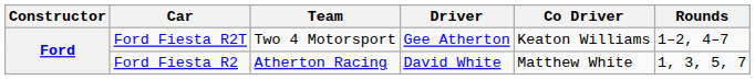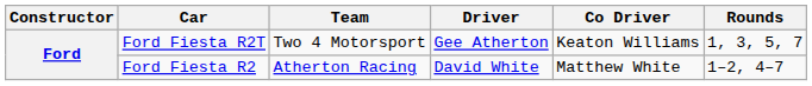 <table class=wikitable style="font-size:85%">
 <tr>
 <th>Constructor</th>
 <th>Car</th>
 <th>Team</th>
 <th>Driver</th>
 <th>Co Driver</th>
 <th>Rounds</th>
 </tr>
 <tr>
 <th rowspan="2"><a href='#'>Ford</a></th>
 <td><a href='#'>Ford Fiesta R2T</a></td>
 <td> Two 4 Motorsport</td>
 <td> <a href='#'>Gee Atherton</a></td>
 <td> Keaton Williams</td>
-<td>1–2, 4–7</td>
+<td>1, 3, 5, 7</td>
 </tr>
 <tr>
 <td><a href='#'>Ford Fiesta R2</a></td>
 <td> <a href='#'>Atherton Racing</a></td>
 <td> <a href='#'>David White</a></td>
 <td> Matthew White</td>
-<td>1, 3, 5, 7</td>
+<td>1–2, 4–7</td>
 </tr>
 </table>
